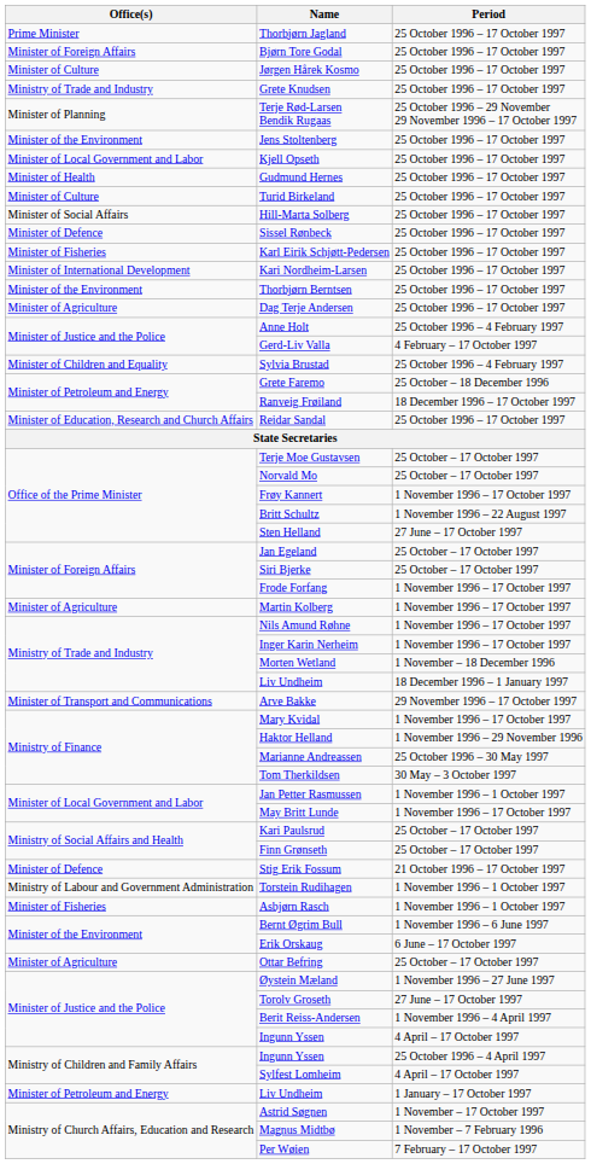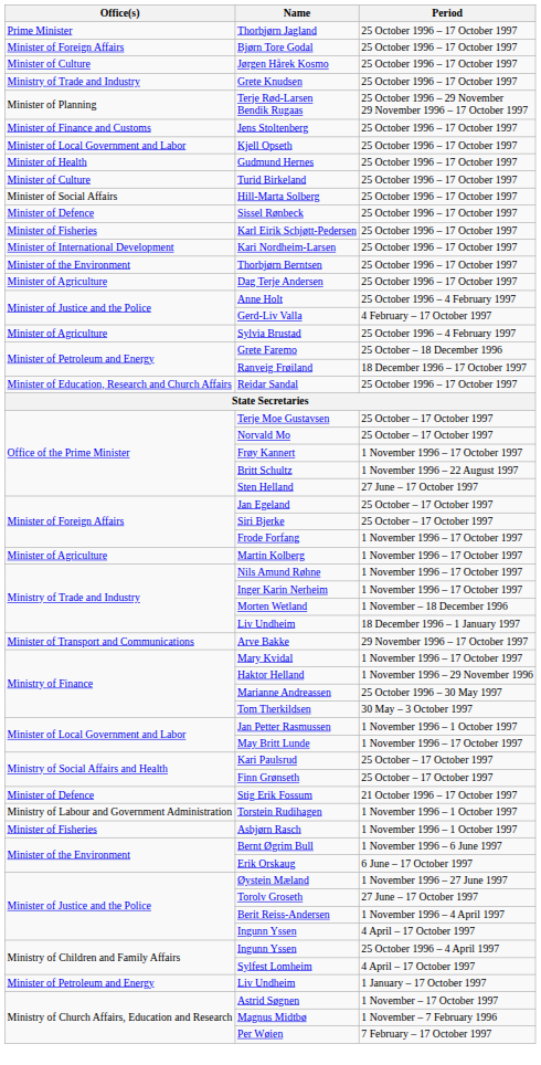 <table class=wikitable>
 <tr>
 <th>Office(s)</th>
 <th>Name</th>
 <th>Period</th>
 </tr>
 <tr>
 <td><a href='#'>Prime Minister</a></td>
 <td><a href='#'>Thorbjørn Jagland</a></td>
 <td>25 October 1996 – 17 October 1997</td>
 </tr>
 <tr>
 <td><a href='#'>Minister of Foreign Affairs</a></td>
 <td><a href='#'>Bjørn Tore Godal</a></td>
 <td>25 October 1996 – 17 October 1997</td>
 </tr>
 <tr>
 <td><a href='#'>Minister of Culture</a></td>
 <td><a href='#'>Jørgen Hårek Kosmo</a></td>
 <td>25 October 1996 – 17 October 1997</td>
 </tr>
 <tr>
 <td><a href='#'>Ministry of Trade and Industry</a></td>
 <td><a href='#'>Grete Knudsen</a></td>
 <td>25 October 1996 – 17 October 1997</td>
 </tr>
 <tr>
 <td>Minister of Planning</td>
 <td><a href='#'>Terje Rød-Larsen</a><br><a href='#'>Bendik Rugaas</a></td>
 <td>25 October 1996 – 29 November<br>29 November 1996 – 17 October 1997</td>
 </tr>
 <tr>
-<td><a href='#'>Minister of the Environment</a></td>
+<td><a href='#'>Minister of Finance and Customs</a></td>
 <td><a href='#'>Jens Stoltenberg</a></td>
 <td>25 October 1996 – 17 October 1997</td>
 </tr>
 <tr>
 <td><a href='#'>Minister of Local Government and Labor</a></td>
 <td><a href='#'>Kjell Opseth</a></td>
 <td>25 October 1996 – 17 October 1997</td>
 </tr>
 <tr>
 <td><a href='#'>Minister of Health</a></td>
 <td><a href='#'>Gudmund Hernes</a></td>
 <td>25 October 1996 – 17 October 1997</td>
 </tr>
 <tr>
 <td><a href='#'>Minister of Culture</a></td>
 <td><a href='#'>Turid Birkeland</a></td>
 <td>25 October 1996 – 17 October 1997</td>
 </tr>
 <tr>
 <td>Minister of Social Affairs</td>
 <td><a href='#'>Hill-Marta Solberg</a></td>
 <td>25 October 1996 – 17 October 1997</td>
 </tr>
 <tr>
 <td><a href='#'>Minister of Defence</a></td>
 <td><a href='#'>Sissel Rønbeck</a></td>
 <td>25 October 1996 – 17 October 1997</td>
 </tr>
 <tr>
 <td><a href='#'>Minister of Fisheries</a></td>
 <td><a href='#'>Karl Eirik Schjøtt-Pedersen</a></td>
 <td>25 October 1996 – 17 October 1997</td>
 </tr>
 <tr>
 <td><a href='#'>Minister of International Development</a></td>
 <td><a href='#'>Kari Nordheim-Larsen</a></td>
 <td>25 October 1996 – 17 October 1997</td>
 </tr>
 <tr>
 <td><a href='#'>Minister of the Environment</a></td>
 <td><a href='#'>Thorbjørn Berntsen</a></td>
 <td>25 October 1996 – 17 October 1997</td>
 </tr>
 <tr>
 <td><a href='#'>Minister of Agriculture</a></td>
 <td><a href='#'>Dag Terje Andersen</a></td>
 <td>25 October 1996 – 17 October 1997</td>
 </tr>
 <tr>
 <td rowspan="2"><a href='#'>Minister of Justice and the Police</a></td>
 <td><a href='#'>Anne Holt</a></td>
 <td>25 October 1996 – 4 February 1997</td>
 </tr>
 <tr>
 <td><a href='#'>Gerd-Liv Valla</a></td>
 <td>4 February – 17 October 1997</td>
 </tr>
 <tr>
-<td><a href='#'>Minister of Children and Equality</a></td>
+<td><a href='#'>Minister of Agriculture</a></td>
 <td><a href='#'>Sylvia Brustad</a></td>
 <td>25 October 1996 – 4 February 1997</td>
 </tr>
 <tr>
 <td rowspan="2"><a href='#'>Minister of Petroleum and Energy</a></td>
 <td><a href='#'>Grete Faremo</a></td>
 <td>25 October – 18 December 1996</td>
 </tr>
 <tr>
 <td><a href='#'>Ranveig Frøiland</a></td>
 <td>18 December 1996 – 17 October 1997</td>
 </tr>
 <tr>
 <td><a href='#'>Minister of Education, Research and Church Affairs</a></td>
 <td><a href='#'>Reidar Sandal</a></td>
 <td>25 October 1996 – 17 October 1997</td>
 </tr>
 <tr>
 <th colspan="3">State Secretaries</th>
 </tr>
 <tr>
 <td rowspan=5><a href='#'>Office of the Prime Minister</a></td>
 <td><a href='#'>Terje Moe Gustavsen</a></td>
 <td>25 October – 17 October 1997</td>
 </tr>
 <tr>
 <td><a href='#'>Norvald Mo</a></td>
 <td>25 October – 17 October 1997</td>
 </tr>
 <tr>
 <td><a href='#'>Frøy Kannert</a></td>
 <td>1 November 1996 – 17 October 1997</td>
 </tr>
 <tr>
 <td><a href='#'>Britt Schultz</a></td>
 <td>1 November 1996 – 22 August 1997</td>
 </tr>
 <tr>
 <td><a href='#'>Sten Helland</a></td>
 <td>27 June – 17 October 1997</td>
 </tr>
 <tr>
 <td rowspan=3><a href='#'>Minister of Foreign Affairs</a></td>
 <td><a href='#'>Jan Egeland</a></td>
 <td>25 October – 17 October 1997</td>
 </tr>
 <tr>
 <td><a href='#'>Siri Bjerke</a></td>
 <td>25 October – 17 October 1997</td>
 </tr>
 <tr>
 <td><a href='#'>Frode Forfang</a></td>
 <td>1 November 1996 – 17 October 1997</td>
 </tr>
 <tr>
 <td><a href='#'>Minister of Agriculture</a></td>
 <td><a href='#'>Martin Kolberg</a></td>
 <td>1 November 1996 – 17 October 1997</td>
 </tr>
 <tr>
 <td rowspan=4><a href='#'>Ministry of Trade and Industry</a></td>
 <td><a href='#'>Nils Amund Røhne</a></td>
 <td>1 November 1996 – 17 October 1997</td>
 </tr>
 <tr>
 <td><a href='#'>Inger Karin Nerheim</a></td>
 <td>1 November 1996 – 17 October 1997</td>
 </tr>
 <tr>
 <td><a href='#'>Morten Wetland</a></td>
 <td>1 November – 18 December 1996</td>
 </tr>
 <tr>
 <td><a href='#'>Liv Undheim</a></td>
 <td>18 December 1996 – 1 January 1997</td>
 </tr>
 <tr>
 <td><a href='#'>Minister of Transport and Communications</a></td>
 <td><a href='#'>Arve Bakke</a></td>
 <td>29 November 1996 – 17 October 1997</td>
 </tr>
 <tr>
 <td rowspan=4><a href='#'>Ministry of Finance</a></td>
 <td><a href='#'>Mary Kvidal</a></td>
 <td>1 November 1996 – 17 October 1997</td>
 </tr>
 <tr>
 <td><a href='#'>Haktor Helland</a></td>
 <td>1 November 1996 – 29 November 1996</td>
 </tr>
 <tr>
 <td><a href='#'>Marianne Andreassen</a></td>
 <td>25 October 1996 – 30 May 1997</td>
 </tr>
 <tr>
 <td><a href='#'>Tom Therkildsen</a></td>
 <td>30 May  – 3 October 1997</td>
 </tr>
 <tr>
 <td rowspan=2><a href='#'>Minister of Local Government and Labor</a></td>
 <td><a href='#'>Jan Petter Rasmussen</a></td>
 <td>1 November 1996 – 1 October 1997</td>
 </tr>
 <tr>
 <td><a href='#'>May Britt Lunde</a></td>
 <td>1 November 1996 – 17 October 1997</td>
 </tr>
 <tr>
 <td rowspan=2><a href='#'>Ministry of Social Affairs and Health</a></td>
 <td><a href='#'>Kari Paulsrud</a></td>
 <td>25 October – 17 October 1997</td>
 </tr>
 <tr>
 <td><a href='#'>Finn Grønseth</a></td>
 <td>25 October – 17 October 1997</td>
 </tr>
 <tr>
 <td><a href='#'>Minister of Defence</a></td>
 <td><a href='#'>Stig Erik Fossum</a></td>
 <td>21 October 1996 – 17 October 1997</td>
 </tr>
 <tr>
 <td>Ministry of Labour and Government Administration</td>
 <td><a href='#'>Torstein Rudihagen</a></td>
 <td>1 November 1996 – 1 October 1997</td>
 </tr>
 <tr>
 <td><a href='#'>Minister of Fisheries</a></td>
 <td><a href='#'>Asbjørn Rasch</a></td>
 <td>1 November 1996 – 1 October 1997</td>
 </tr>
 <tr>
 <td rowspan=2><a href='#'>Minister of the Environment</a></td>
 <td><a href='#'>Bernt Øgrim Bull</a></td>
 <td>1 November 1996 – 6 June 1997</td>
 </tr>
 <tr>
 <td><a href='#'>Erik Orskaug</a></td>
 <td>6 June – 17 October 1997</td>
 </tr>
 <tr>
-<td><a href='#'>Minister of Agriculture</a></td>
-<td><a href='#'>Ottar Befring</a></td>
-<td>25 October – 17 October 1997</td>
-</tr>
-<tr>
 <td rowspan="4"><a href='#'>Minister of Justice and the Police</a></td>
 <td><a href='#'>Øystein Mæland</a></td>
 <td>1 November 1996 – 27 June 1997</td>
 </tr>
 <tr>
 <td><a href='#'>Torolv Groseth</a></td>
 <td>27 June  – 17 October 1997</td>
 </tr>
 <tr>
 <td><a href='#'>Berit Reiss-Andersen</a></td>
 <td>1 November 1996 – 4 April 1997</td>
 </tr>
 <tr>
 <td><a href='#'>Ingunn Yssen</a></td>
 <td>4 April – 17 October 1997</td>
 </tr>
 <tr>
 <td rowspan="2">Ministry of Children and Family Affairs</td>
 <td><a href='#'>Ingunn Yssen</a></td>
 <td>25 October 1996 – 4 April 1997</td>
 </tr>
 <tr>
 <td><a href='#'>Sylfest Lomheim</a></td>
 <td>4 April – 17 October 1997</td>
 </tr>
 <tr>
 <td><a href='#'>Minister of Petroleum and Energy</a></td>
 <td><a href='#'>Liv Undheim</a></td>
 <td>1 January – 17 October 1997</td>
 </tr>
 <tr>
 <td rowspan="3">Ministry of Church Affairs, Education and Research</td>
 <td><a href='#'>Astrid Søgnen</a></td>
 <td>1 November – 17 October 1997</td>
 </tr>
 <tr>
 <td><a href='#'>Magnus Midtbø</a></td>
 <td>1 November – 7 February 1996</td>
 </tr>
 <tr>
 <td><a href='#'>Per Wøien</a></td>
 <td>7 February – 17 October 1997</td>
 </tr>
 </table>
